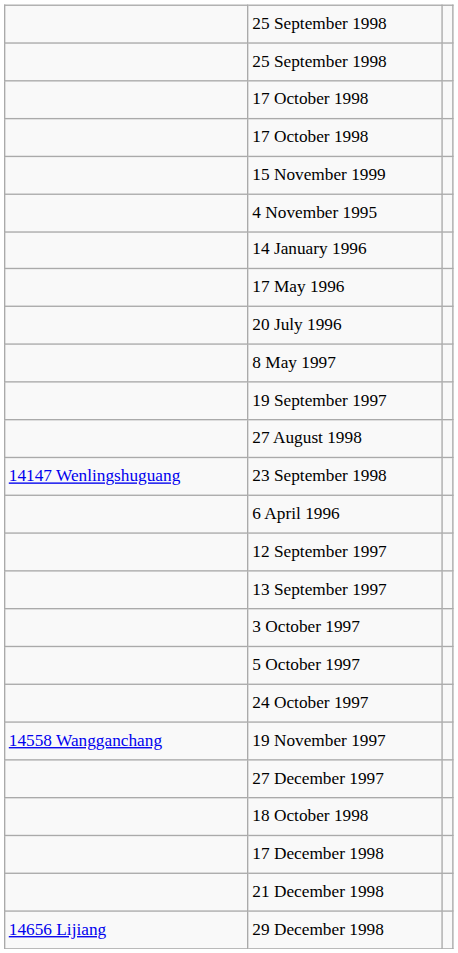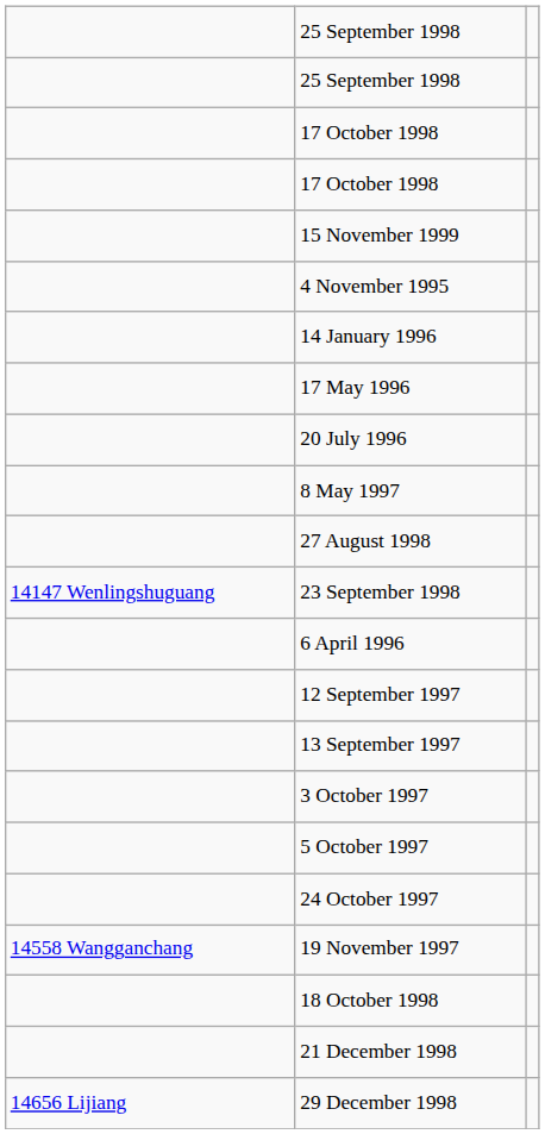 <table class="wikitable" style="font-size: 80%; float: left; width: 26em; margin-right: 1em; height: 700px">
 <tr>
 <td></td>
 <td>25 September 1998</td>
 <td></td>
 </tr>
 <tr>
 <td></td>
 <td>25 September 1998</td>
 <td></td>
 </tr>
 <tr>
 <td></td>
 <td>17 October 1998</td>
 <td></td>
 </tr>
 <tr>
 <td></td>
 <td>17 October 1998</td>
 <td></td>
 </tr>
 <tr>
 <td></td>
 <td>15 November 1999</td>
 <td></td>
 </tr>
 <tr>
 <td></td>
 <td>4 November 1995</td>
 <td></td>
 </tr>
 <tr>
 <td></td>
 <td>14 January 1996</td>
 <td></td>
 </tr>
 <tr>
 <td></td>
 <td>17 May 1996</td>
 <td></td>
 </tr>
 <tr>
 <td></td>
 <td>20 July 1996</td>
 <td></td>
 </tr>
 <tr>
 <td></td>
 <td>8 May 1997</td>
 <td></td>
 </tr>
 <tr>
 <td></td>
-<td>19 September 1997</td>
-<td></td>
-</tr>
-<tr>
-<td></td>
 <td>27 August 1998</td>
 <td></td>
 </tr>
 <tr>
 <td><a href='#'>14147 Wenlingshuguang</a></td>
 <td>23 September 1998</td>
 <td></td>
 </tr>
 <tr>
 <td></td>
 <td>6 April 1996</td>
 <td></td>
 </tr>
 <tr>
 <td></td>
 <td>12 September 1997</td>
 <td></td>
 </tr>
 <tr>
 <td></td>
 <td>13 September 1997</td>
 <td></td>
 </tr>
 <tr>
 <td></td>
 <td>3 October 1997</td>
 <td></td>
 </tr>
 <tr>
 <td></td>
 <td>5 October 1997</td>
 <td></td>
 </tr>
 <tr>
 <td></td>
 <td>24 October 1997</td>
 <td></td>
 </tr>
 <tr>
 <td><a href='#'>14558 Wangganchang</a></td>
 <td>19 November 1997</td>
 <td></td>
 </tr>
 <tr>
 <td></td>
-<td>27 December 1997</td>
-<td></td>
-</tr>
-<tr>
-<td></td>
 <td>18 October 1998</td>
-<td></td>
-</tr>
-<tr>
-<td></td>
-<td>17 December 1998</td>
 <td></td>
 </tr>
 <tr>
 <td></td>
 <td>21 December 1998</td>
 <td></td>
 </tr>
 <tr>
 <td><a href='#'>14656 Lijiang</a></td>
 <td>29 December 1998</td>
 <td></td>
 </tr>
 </table>
